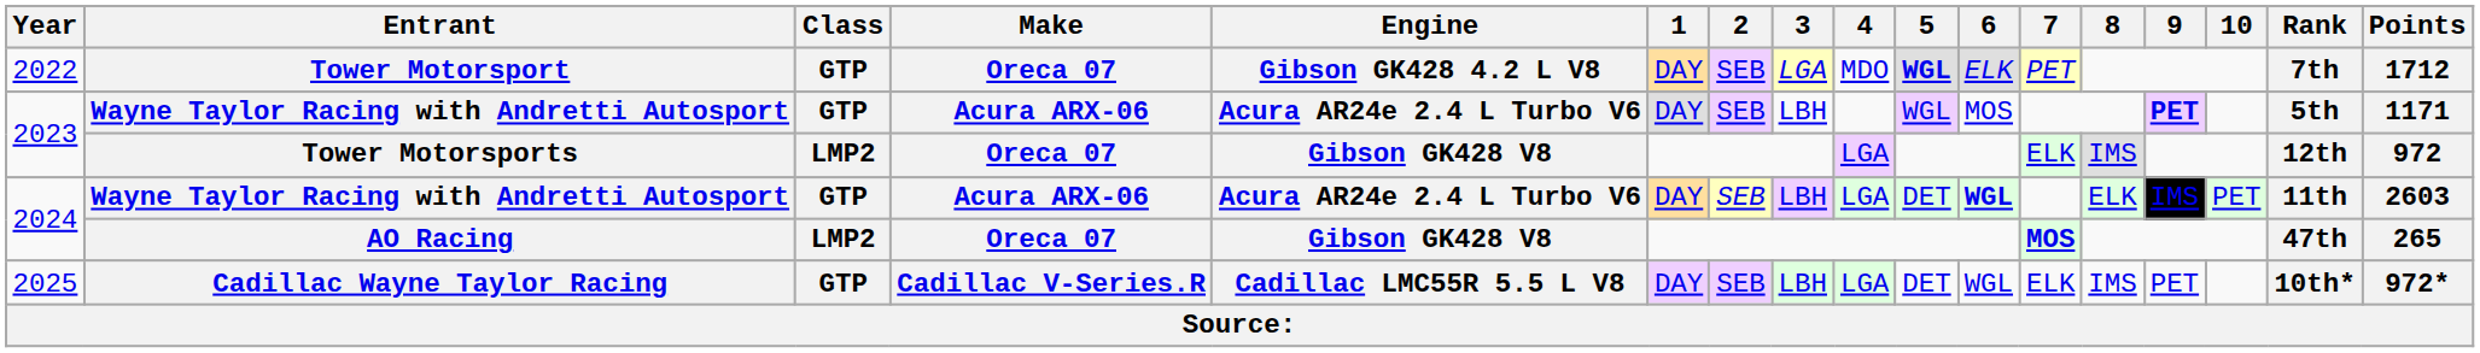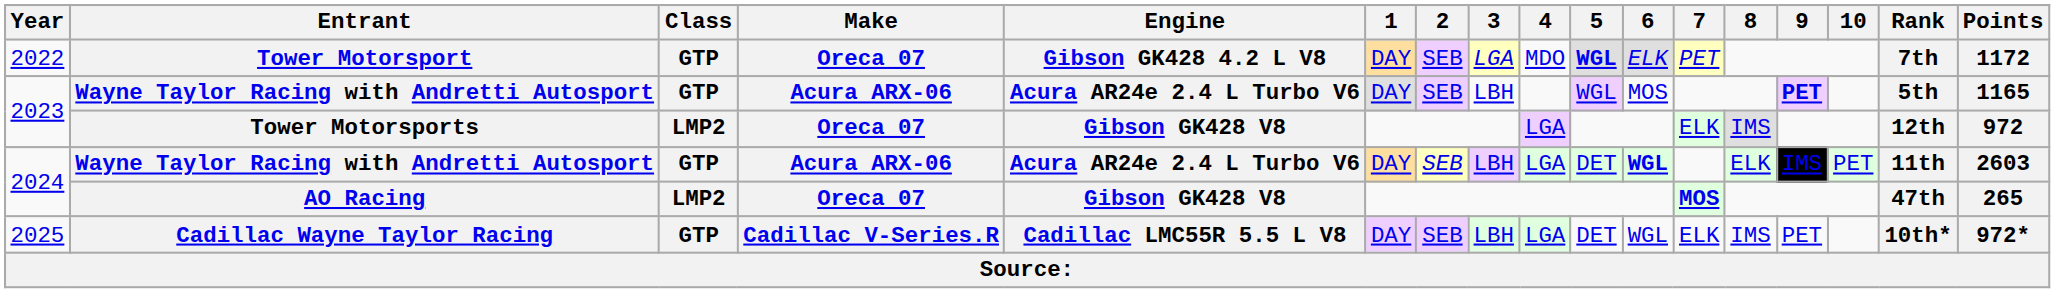 <table class="wikitable" style="text-align:center; font-size:85%">
 <tr>
 <th>Year</th>
 <th>Entrant</th>
 <th>Class</th>
 <th>Make</th>
 <th>Engine</th>
 <th>1</th>
 <th>2</th>
 <th>3</th>
 <th>4</th>
 <th>5</th>
 <th>6</th>
 <th>7</th>
 <th>8</th>
 <th>9</th>
 <th>10</th>
 <th>Rank</th>
 <th>Points</th>
 </tr>
 <tr>
 <td><a href='#'>2022</a></td>
 <th nowrap><a href='#'>Tower Motorsport</a></th>
 <th>GTP</th>
 <th nowrap><a href='#'>Oreca 07</a></th>
 <th nowrap><a href='#'>Gibson</a> GK428 4.2 L V8</th>
 <td style="background:#FFDF9F;"><a href='#'>DAY</a><br></td>
 <td style="background:#EFCFFF;"><a href='#'>SEB</a><br></td>
 <td style="background:#FFFFBF;"><em><a href='#'>LGA</a></em><br></td>
 <td><a href='#'>MDO</a></td>
 <td style="background:#DFDFDF;"><strong><a href='#'>WGL</a><br></strong></td>
 <td style="background:#DFDFDF;"><em><a href='#'>ELK</a></em><br> </td>
 <td style="background:#FFFFBF;"><em><a href='#'>PET</a></em><br> </td>
 <td colspan=3></td>
 <th>7th</th>
-<th>1712</th>
+<th>1172</th>
 </tr>
 <tr>
 <td rowspan=2><a href='#'>2023</a></td>
 <th nowrap><a href='#'>Wayne Taylor Racing</a> with <a href='#'>Andretti Autosport</a></th>
 <th>GTP</th>
 <th nowrap><a href='#'>Acura ARX-06</a></th>
 <th nowrap><a href='#'>Acura</a> AR24e 2.4 L Turbo V6</th>
 <td style="background:#DFDFDF;"><a href='#'>DAY</a><br></td>
 <td style="background:#EFCFFF;"><a href='#'>SEB</a><br></td>
 <td><a href='#'>LBH</a></td>
 <td></td>
 <td style="background:#EFCFFF;"><a href='#'>WGL</a><br></td>
 <td><a href='#'>MOS</a><br></td>
 <td colspan=2></td>
 <td style="background:#EFCFFF;"><strong><a href='#'>PET</a><br></strong></td>
 <td></td>
 <th>5th</th>
-<th>1171</th>
+<th>1165</th>
 </tr>
 <tr>
 <th nowrap>Tower Motorsports</th>
 <th>LMP2</th>
 <th nowrap><a href='#'>Oreca 07</a></th>
 <th nowrap><a href='#'>Gibson</a> GK428 V8</th>
 <td colspan=3></td>
 <td style="background:#EFCFFF;"><a href='#'>LGA</a><br></td>
 <td colspan=2></td>
 <td style="background:#DFFFDF;"><a href='#'>ELK</a><br></td>
 <td style="background:#DFDFDF;"><a href='#'>IMS</a><br></td>
 <td colspan=2></td>
 <th>12th</th>
 <th>972</th>
 </tr>
 <tr>
 <td rowspan=2><a href='#'>2024</a></td>
 <th nowrap><a href='#'>Wayne Taylor Racing</a> with <a href='#'>Andretti Autosport</a></th>
 <th>GTP</th>
 <th nowrap><a href='#'>Acura ARX-06</a></th>
 <th nowrap><a href='#'>Acura</a> AR24e 2.4 L Turbo V6</th>
 <td style="background:#FFDF9F;"><a href='#'>DAY</a><br></td>
 <td style="background:#FFFFBF;"><em><a href='#'>SEB</a></em><br></td>
 <td style="background:#EFCFFF;"><a href='#'>LBH</a><br></td>
 <td style="background:#DFFFDF;"><a href='#'>LGA</a><br></td>
 <td style="background:#DFFFDF;"><a href='#'>DET</a><br></td>
 <td style="background:#DFFFDF;"><strong><a href='#'>WGL</a></strong><br></td>
 <td></td>
 <td style="background:#DFFFDF;"><a href='#'>ELK</a><br></td>
 <td style="background:#000000;color:white"><a href='#'><span>IMS</span></a><br></td>
 <td style="background:#DFFFDF;"><a href='#'>PET</a><br></td>
 <th>11th</th>
 <th>2603</th>
 </tr>
 <tr>
 <th nowrap><a href='#'>AO Racing</a></th>
 <th>LMP2</th>
 <th nowrap><a href='#'>Oreca 07</a></th>
 <th nowrap><a href='#'>Gibson</a> GK428 V8</th>
 <td colspan=6></td>
 <td style="background:#DFFFDF;"><strong><a href='#'>MOS</a></strong><br></td>
 <td colspan=3></td>
 <th>47th</th>
 <th>265</th>
 </tr>
 <tr>
 <td><a href='#'>2025</a></td>
 <th nowrap><a href='#'>Cadillac Wayne Taylor Racing</a></th>
 <th>GTP</th>
 <th nowrap><a href='#'>Cadillac V-Series.R</a></th>
 <th nowrap><a href='#'>Cadillac</a> LMC55R 5.5 L V8</th>
 <td style="background:#EFCFFF;"><a href='#'>DAY</a><br></td>
 <td style="background:#EFCFFF;"><a href='#'>SEB</a><br></td>
 <td style="background:#DFFFDF;"><a href='#'>LBH</a><br></td>
 <td style="background:#DFFFDF;"><a href='#'>LGA</a><br></td>
 <td style="background:#;"><a href='#'>DET</a><br></td>
 <td style="background:#;"><a href='#'>WGL</a><br></td>
 <td style="background:#;"><a href='#'>ELK</a><br></td>
 <td style="background:#;"><a href='#'>IMS</a><br></td>
 <td style="background:#;"><a href='#'>PET</a><br></td>
 <td></td>
 <th>10th*</th>
 <th>972*</th>
 </tr>
 <tr>
 <th colspan="17">Source:</th>
 </tr>
 </table>
